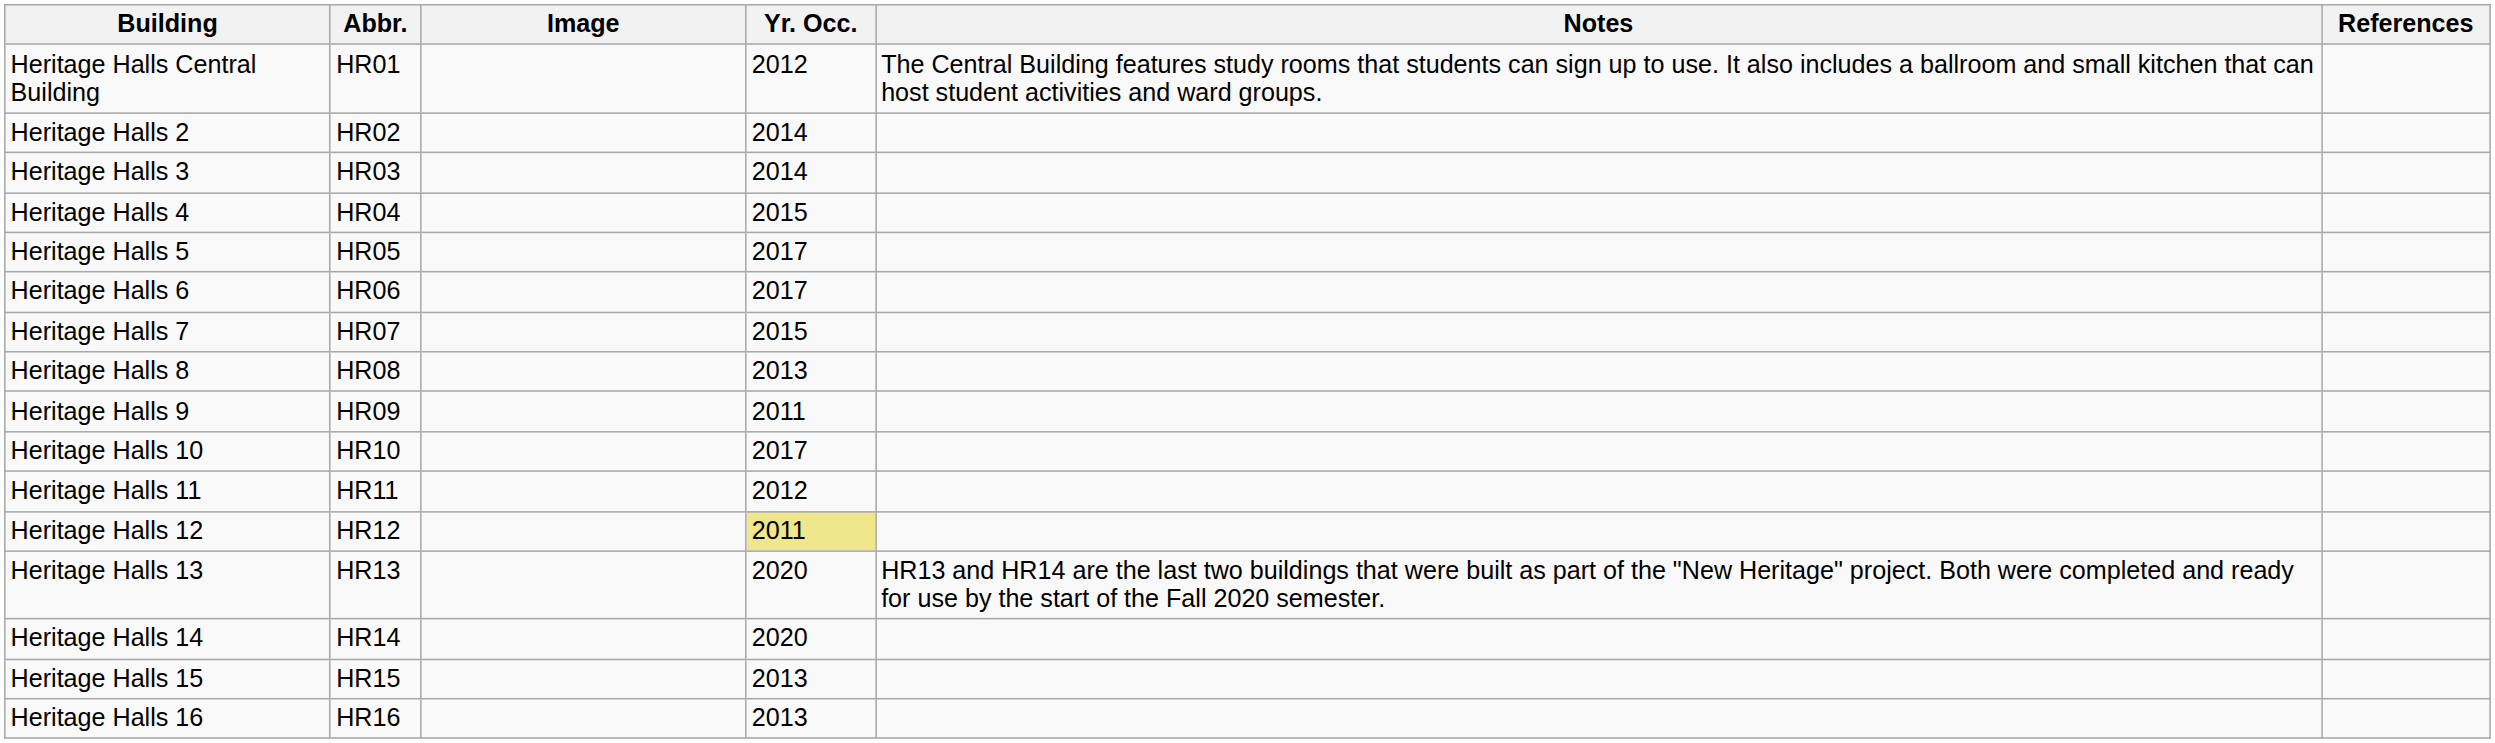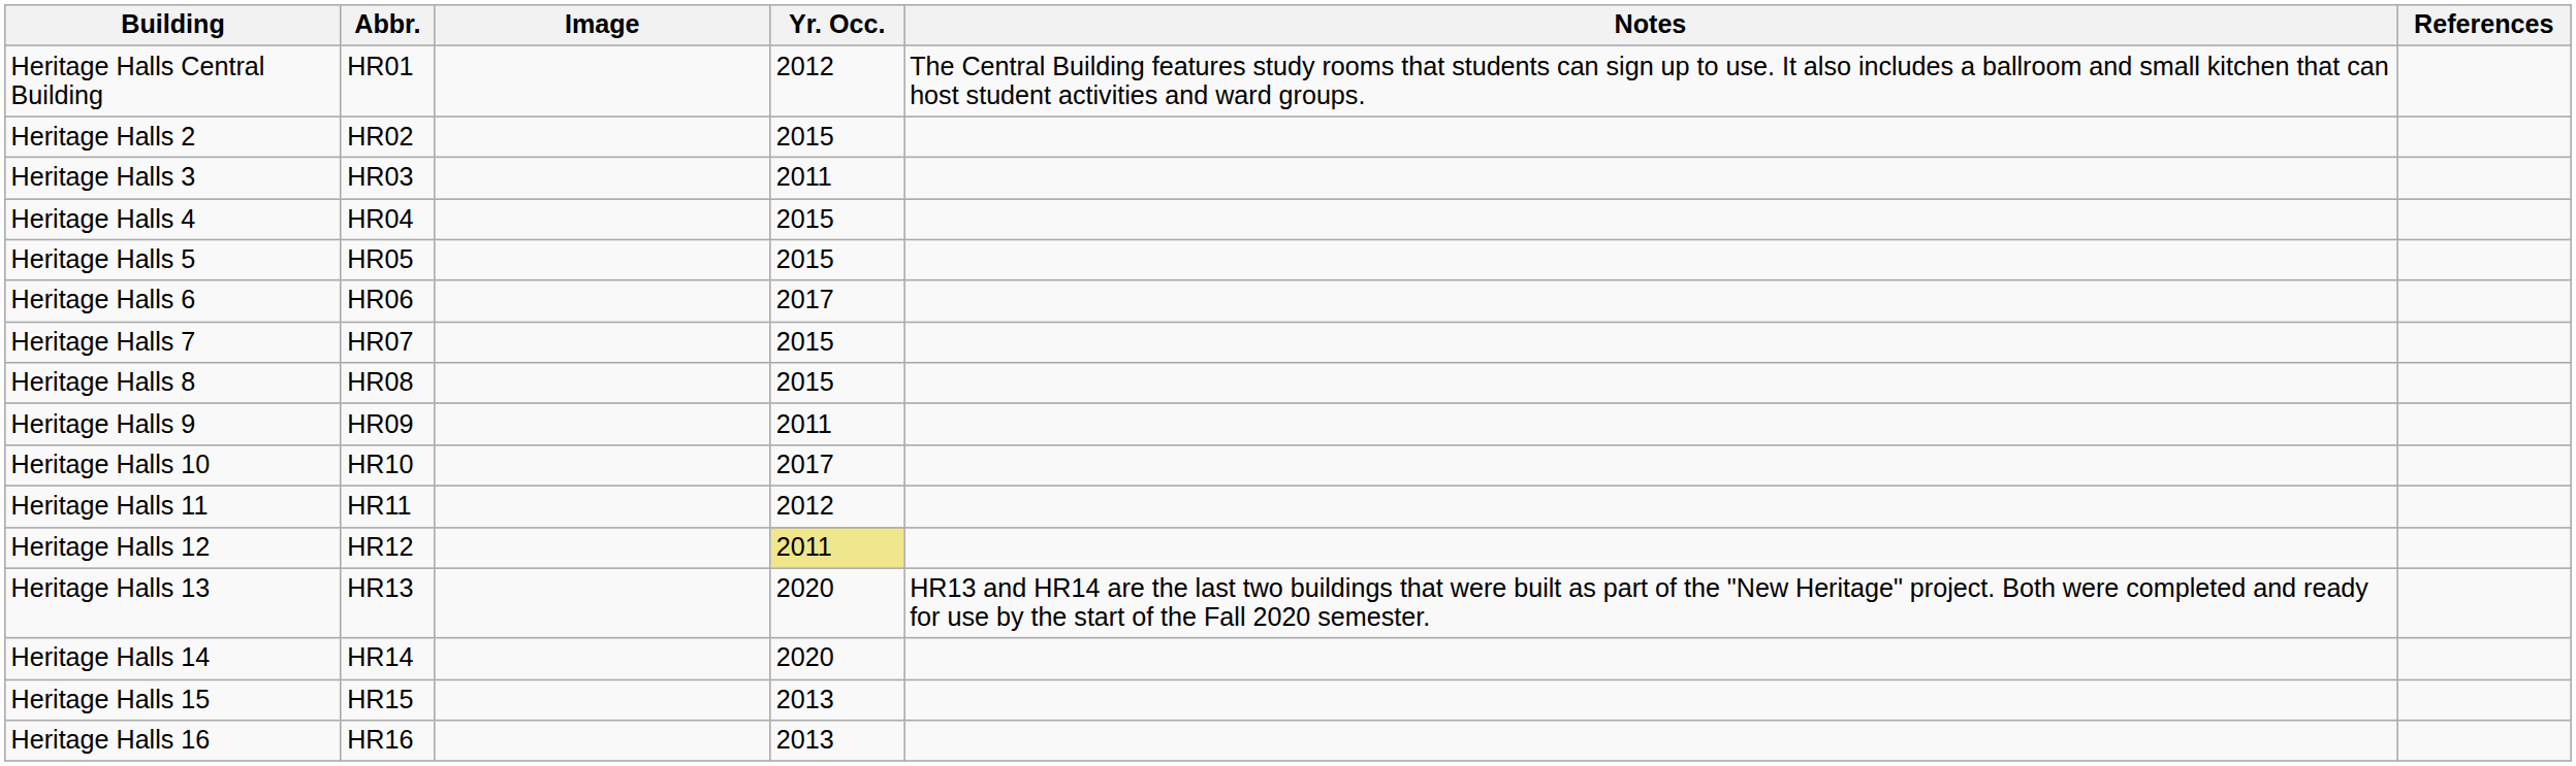 <table class="wikitable sortable" style="width:100%;">
 <tr>
 <th width="200">Building</th>
 <th width="50">Abbr.</th>
 <th width="200" class="unsortable">Image</th>
 <th width="75">Yr. Occ.</th>
 <th class="unsortable">Notes</th>
 <th width="100" class="unsortable">References</th>
 </tr>
 <tr valign="top">
 <td>Heritage Halls Central Building</td>
 <td>HR01</td>
 <td></td>
 <td>2012</td>
 <td>The Central Building features study rooms that students can sign up to use. It also includes a ballroom and small kitchen that can host student activities and ward groups.</td>
 <td></td>
 </tr>
 <tr valign="top">
 <td>Heritage Halls 2</td>
 <td>HR02</td>
 <td></td>
-<td>2014</td>
+<td>2015</td>
 <td></td>
 <td></td>
 </tr>
 <tr valign="top">
 <td>Heritage Halls 3</td>
 <td>HR03</td>
 <td></td>
-<td>2014</td>
+<td>2011</td>
 <td></td>
 <td></td>
 </tr>
 <tr valign="top">
 <td>Heritage Halls 4</td>
 <td>HR04</td>
 <td></td>
 <td>2015</td>
 <td></td>
 <td></td>
 </tr>
 <tr valign="top">
 <td>Heritage Halls 5</td>
 <td>HR05</td>
 <td></td>
-<td>2017</td>
+<td>2015</td>
 <td></td>
 <td></td>
 </tr>
 <tr valign="top">
 <td>Heritage Halls 6</td>
 <td>HR06</td>
 <td></td>
 <td>2017</td>
 <td></td>
 <td></td>
 </tr>
 <tr valign="top">
 <td>Heritage Halls 7</td>
 <td>HR07</td>
 <td></td>
 <td>2015</td>
 <td></td>
 <td></td>
 </tr>
 <tr valign="top">
 <td>Heritage Halls 8</td>
 <td>HR08</td>
 <td></td>
-<td>2013</td>
+<td>2015</td>
 <td></td>
 <td></td>
 </tr>
 <tr valign="top">
 <td>Heritage Halls 9</td>
 <td>HR09</td>
 <td></td>
 <td>2011</td>
 <td></td>
 <td></td>
 </tr>
 <tr valign="top">
 <td>Heritage Halls 10</td>
 <td>HR10</td>
 <td></td>
 <td>2017</td>
 <td></td>
 <td></td>
 </tr>
 <tr valign="top">
 <td>Heritage Halls 11</td>
 <td>HR11</td>
 <td></td>
 <td>2012</td>
 <td></td>
 <td></td>
 </tr>
 <tr valign="top">
 <td>Heritage Halls 12</td>
 <td>HR12</td>
 <td></td>
 <td style="background: khaki;">2011</td>
 <td></td>
 <td></td>
 </tr>
 <tr valign="top">
 <td>Heritage Halls 13</td>
 <td>HR13</td>
 <td></td>
 <td>2020</td>
 <td>HR13 and HR14 are the last two buildings that were built as part of the "New Heritage" project. Both were completed and ready for use by the start of the Fall 2020 semester.</td>
 <td></td>
 </tr>
 <tr valign="top">
 <td>Heritage Halls 14</td>
 <td>HR14</td>
 <td></td>
 <td>2020</td>
 <td></td>
 <td></td>
 </tr>
 <tr valign="top">
 <td>Heritage Halls 15</td>
 <td>HR15</td>
 <td></td>
 <td>2013</td>
 <td></td>
 <td></td>
 </tr>
 <tr valign="top">
 <td>Heritage Halls 16</td>
 <td>HR16</td>
 <td></td>
 <td>2013</td>
 <td></td>
 <td></td>
 </tr>
 </table>
